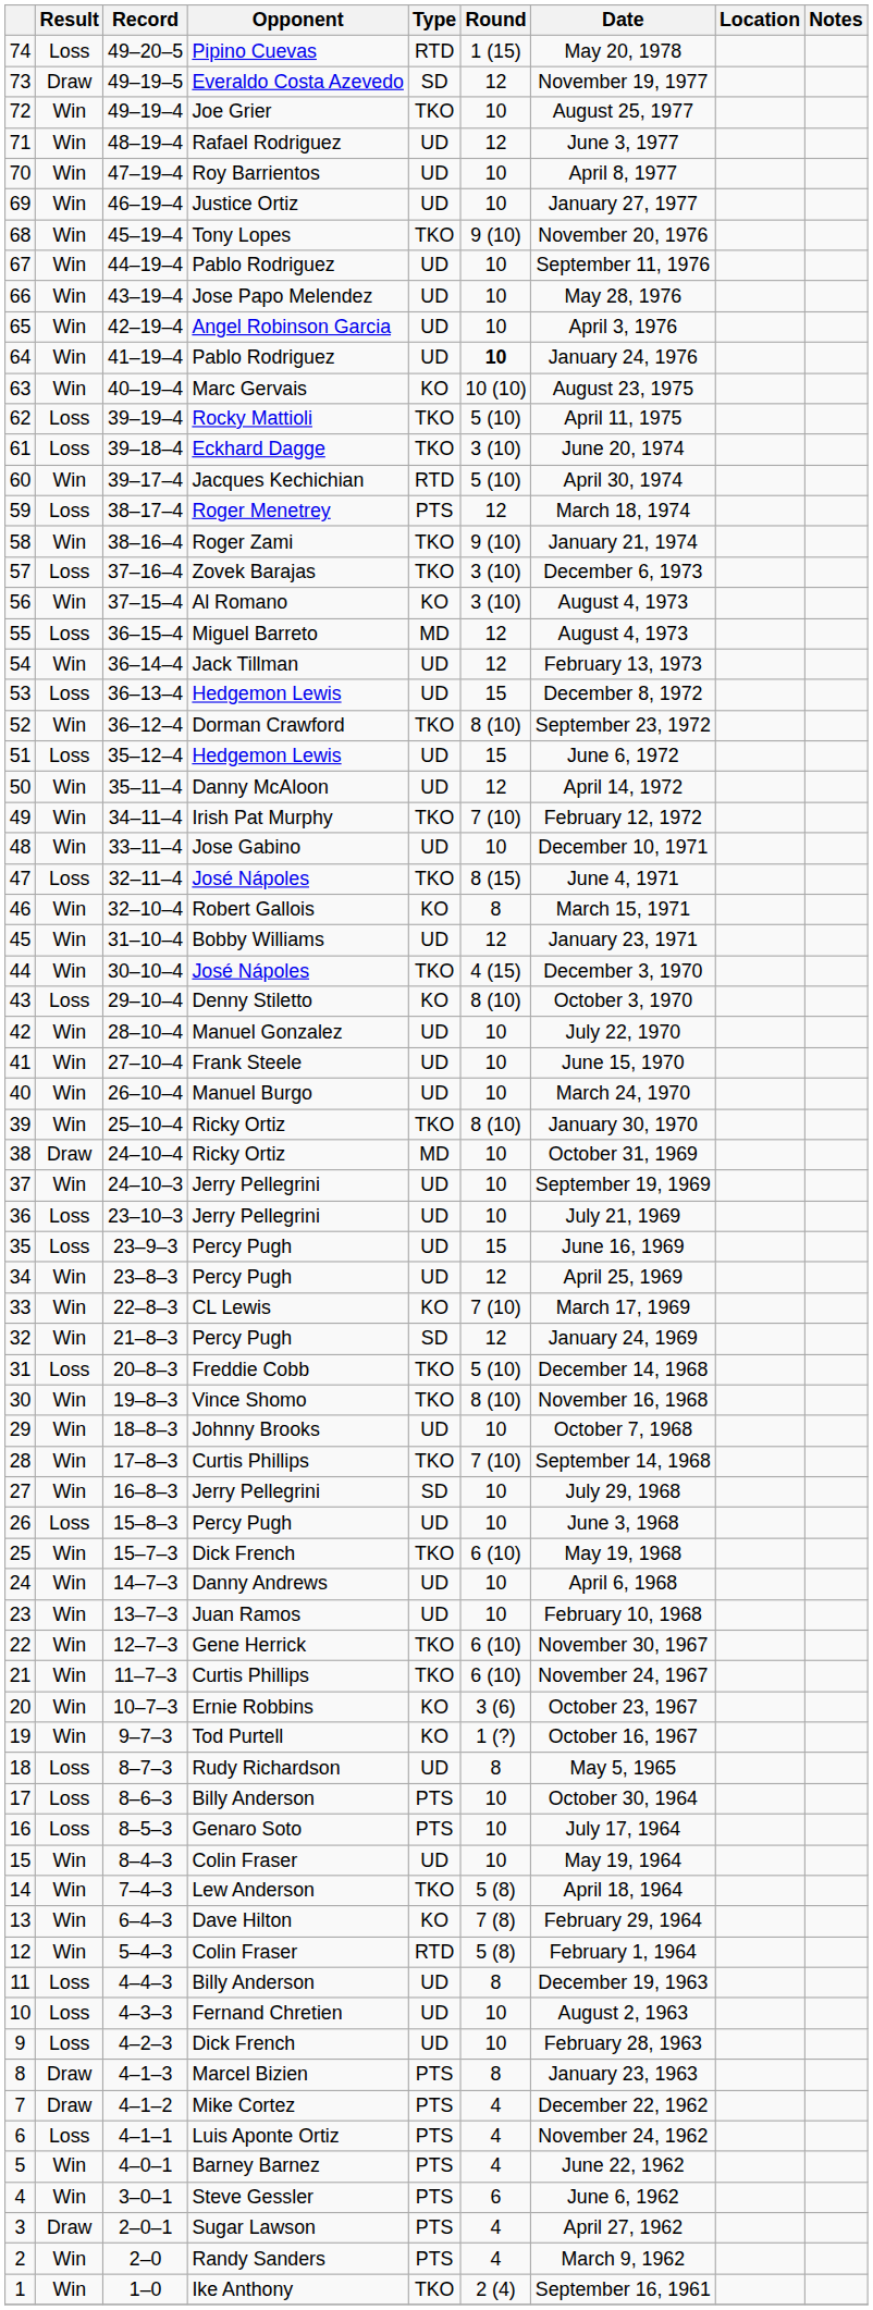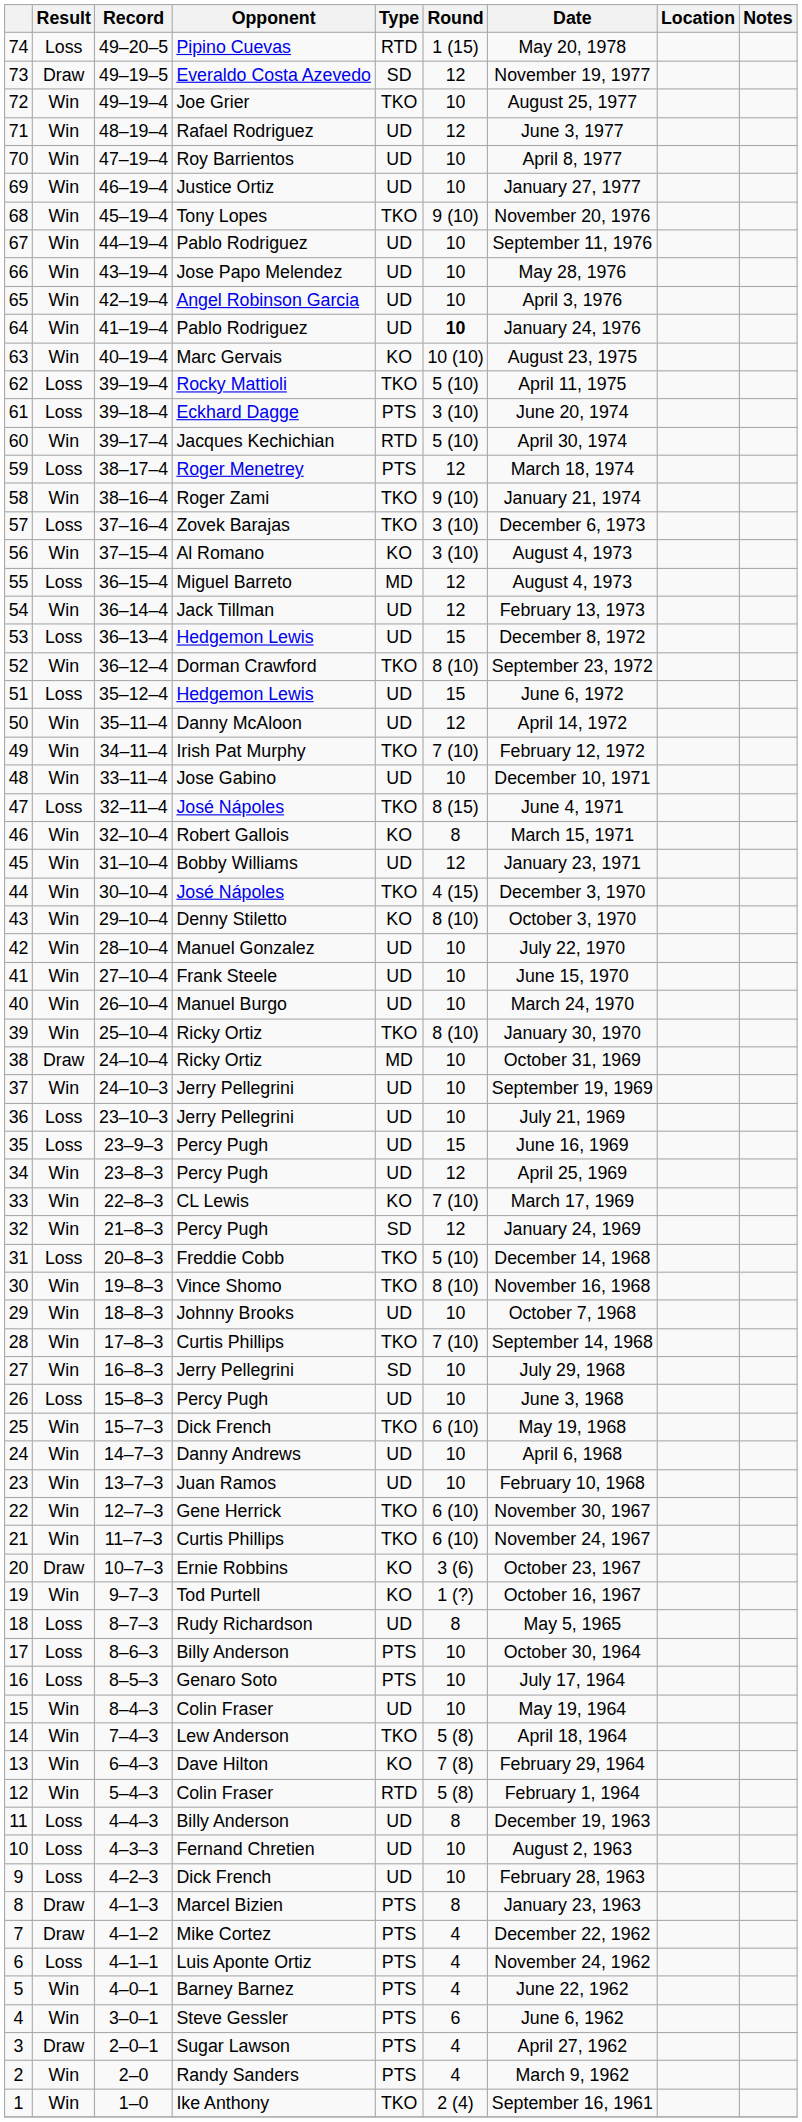 <table class="wikitable" style="text-align:center">
 <tr>
 <th></th>
 <th>Result</th>
 <th>Record</th>
 <th>Opponent</th>
 <th>Type</th>
 <th>Round</th>
 <th>Date</th>
 <th>Location</th>
 <th>Notes</th>
 </tr>
 <tr>
 <td>74</td>
 <td>Loss</td>
 <td>49–20–5</td>
 <td style="text-align:left;"><a href='#'>Pipino Cuevas</a></td>
 <td>RTD</td>
 <td>1 (15)</td>
 <td>May 20, 1978</td>
 <td style="text-align:left;"></td>
 <td style="text-align:left;"></td>
 </tr>
 <tr>
 <td>73</td>
 <td>Draw</td>
 <td>49–19–5</td>
 <td style="text-align:left;"><a href='#'>Everaldo Costa Azevedo</a></td>
 <td>SD</td>
 <td>12</td>
 <td>November 19, 1977</td>
 <td style="text-align:left;"></td>
 <td></td>
 </tr>
 <tr>
 <td>72</td>
 <td>Win</td>
 <td>49–19–4</td>
 <td style="text-align:left;">Joe Grier</td>
 <td>TKO</td>
 <td>10</td>
 <td>August 25, 1977</td>
 <td style="text-align:left;"></td>
 <td></td>
 </tr>
 <tr>
 <td>71</td>
 <td>Win</td>
 <td>48–19–4</td>
 <td style="text-align:left;">Rafael Rodriguez</td>
 <td>UD</td>
 <td>12</td>
 <td>June 3, 1977</td>
 <td style="text-align:left;"></td>
 <td></td>
 </tr>
 <tr>
 <td>70</td>
 <td>Win</td>
 <td>47–19–4</td>
 <td style="text-align:left;">Roy Barrientos</td>
 <td>UD</td>
 <td>10</td>
 <td>April 8, 1977</td>
 <td style="text-align:left;"></td>
 <td></td>
 </tr>
 <tr>
 <td>69</td>
 <td>Win</td>
 <td>46–19–4</td>
 <td style="text-align:left;">Justice Ortiz</td>
 <td>UD</td>
 <td>10</td>
 <td>January 27, 1977</td>
 <td style="text-align:left;"></td>
 <td></td>
 </tr>
 <tr>
 <td>68</td>
 <td>Win</td>
 <td>45–19–4</td>
 <td style="text-align:left;">Tony Lopes</td>
 <td>TKO</td>
 <td>9 (10)</td>
 <td>November 20, 1976</td>
 <td style="text-align:left;"></td>
 <td></td>
 </tr>
 <tr>
 <td>67</td>
 <td>Win</td>
 <td>44–19–4</td>
 <td style="text-align:left;">Pablo Rodriguez</td>
 <td>UD</td>
 <td>10</td>
 <td>September 11, 1976</td>
 <td style="text-align:left;"></td>
 <td></td>
 </tr>
 <tr>
 <td>66</td>
 <td>Win</td>
 <td>43–19–4</td>
 <td style="text-align:left;">Jose Papo Melendez</td>
 <td>UD</td>
 <td>10</td>
 <td>May 28, 1976</td>
 <td style="text-align:left;"></td>
 <td></td>
 </tr>
 <tr>
 <td>65</td>
 <td>Win</td>
 <td>42–19–4</td>
 <td style="text-align:left;"><a href='#'>Angel Robinson Garcia</a></td>
 <td>UD</td>
 <td>10</td>
 <td>April 3, 1976</td>
 <td style="text-align:left;"></td>
 <td></td>
 </tr>
 <tr>
 <td>64</td>
 <td>Win</td>
 <td>41–19–4</td>
 <td style="text-align:left;">Pablo Rodriguez</td>
 <td>UD</td>
 <td><strong>10</strong></td>
 <td>January 24, 1976</td>
 <td style="text-align:left;"></td>
 <td></td>
 </tr>
 <tr>
 <td>63</td>
 <td>Win</td>
 <td>40–19–4</td>
 <td style="text-align:left;">Marc Gervais</td>
 <td>KO</td>
 <td>10 (10)</td>
 <td>August 23, 1975</td>
 <td style="text-align:left;"></td>
 <td></td>
 </tr>
 <tr>
 <td>62</td>
 <td>Loss</td>
 <td>39–19–4</td>
 <td style="text-align:left;"><a href='#'>Rocky Mattioli</a></td>
 <td>TKO</td>
 <td>5 (10)</td>
 <td>April 11, 1975</td>
 <td style="text-align:left;"></td>
 <td></td>
 </tr>
 <tr>
 <td>61</td>
 <td>Loss</td>
 <td>39–18–4</td>
 <td style="text-align:left;"><a href='#'>Eckhard Dagge</a></td>
-<td>TKO</td>
+<td>PTS</td>
 <td>3 (10)</td>
 <td>June 20, 1974</td>
 <td style="text-align:left;"></td>
 <td></td>
 </tr>
 <tr>
 <td>60</td>
 <td>Win</td>
 <td>39–17–4</td>
 <td style="text-align:left;">Jacques Kechichian</td>
 <td>RTD</td>
 <td>5 (10)</td>
 <td>April 30, 1974</td>
 <td style="text-align:left;"></td>
 <td></td>
 </tr>
 <tr>
 <td>59</td>
 <td>Loss</td>
 <td>38–17–4</td>
 <td style="text-align:left;"><a href='#'>Roger Menetrey</a></td>
 <td>PTS</td>
 <td>12</td>
 <td>March 18, 1974</td>
 <td style="text-align:left;"></td>
 <td></td>
 </tr>
 <tr>
 <td>58</td>
 <td>Win</td>
 <td>38–16–4</td>
 <td style="text-align:left;">Roger Zami</td>
 <td>TKO</td>
 <td>9 (10)</td>
 <td>January 21, 1974</td>
 <td style="text-align:left;"></td>
 <td></td>
 </tr>
 <tr>
 <td>57</td>
 <td>Loss</td>
 <td>37–16–4</td>
 <td style="text-align:left;">Zovek Barajas</td>
 <td>TKO</td>
 <td>3 (10)</td>
 <td>December 6, 1973</td>
 <td style="text-align:left;"></td>
 <td></td>
 </tr>
 <tr>
 <td>56</td>
 <td>Win</td>
 <td>37–15–4</td>
 <td style="text-align:left;">Al Romano</td>
 <td>KO</td>
 <td>3 (10)</td>
 <td>August 4, 1973</td>
 <td style="text-align:left;"></td>
 <td></td>
 </tr>
 <tr>
 <td>55</td>
 <td>Loss</td>
 <td>36–15–4</td>
 <td style="text-align:left;">Miguel Barreto</td>
 <td>MD</td>
 <td>12</td>
 <td>August 4, 1973</td>
 <td style="text-align:left;"></td>
 <td></td>
 </tr>
 <tr>
 <td>54</td>
 <td>Win</td>
 <td>36–14–4</td>
 <td style="text-align:left;">Jack Tillman</td>
 <td>UD</td>
 <td>12</td>
 <td>February 13, 1973</td>
 <td style="text-align:left;"></td>
 <td style="text-align:left;"></td>
 </tr>
 <tr>
 <td>53</td>
 <td>Loss</td>
 <td>36–13–4</td>
 <td style="text-align:left;"><a href='#'>Hedgemon Lewis</a></td>
 <td>UD</td>
 <td>15</td>
 <td>December 8, 1972</td>
 <td style="text-align:left;"></td>
 <td style="text-align:left;"></td>
 </tr>
 <tr>
 <td>52</td>
 <td>Win</td>
 <td>36–12–4</td>
 <td style="text-align:left;">Dorman Crawford</td>
 <td>TKO</td>
 <td>8 (10)</td>
 <td>September 23, 1972</td>
 <td style="text-align:left;"></td>
 <td></td>
 </tr>
 <tr>
 <td>51</td>
 <td>Loss</td>
 <td>35–12–4</td>
 <td style="text-align:left;"><a href='#'>Hedgemon Lewis</a></td>
 <td>UD</td>
 <td>15</td>
 <td>June 6, 1972</td>
 <td style="text-align:left;"></td>
 <td style="text-align:left;"></td>
 </tr>
 <tr>
 <td>50</td>
 <td>Win</td>
 <td>35–11–4</td>
 <td style="text-align:left;">Danny McAloon</td>
 <td>UD</td>
 <td>12</td>
 <td>April 14, 1972</td>
 <td style="text-align:left;"></td>
 <td></td>
 </tr>
 <tr>
 <td>49</td>
 <td>Win</td>
 <td>34–11–4</td>
 <td style="text-align:left;">Irish Pat Murphy</td>
 <td>TKO</td>
 <td>7 (10)</td>
 <td>February 12, 1972</td>
 <td style="text-align:left;"></td>
 <td></td>
 </tr>
 <tr>
 <td>48</td>
 <td>Win</td>
 <td>33–11–4</td>
 <td style="text-align:left;">Jose Gabino</td>
 <td>UD</td>
 <td>10</td>
 <td>December 10, 1971</td>
 <td style="text-align:left;"></td>
 <td></td>
 </tr>
 <tr>
 <td>47</td>
 <td>Loss</td>
 <td>32–11–4</td>
 <td style="text-align:left;"><a href='#'>José Nápoles</a></td>
 <td>TKO</td>
 <td>8 (15)</td>
 <td>June 4, 1971</td>
 <td style="text-align:left;"></td>
 <td style="text-align:left;"></td>
 </tr>
 <tr>
 <td>46</td>
 <td>Win</td>
 <td>32–10–4</td>
 <td style="text-align:left;">Robert Gallois</td>
 <td>KO</td>
 <td>8</td>
 <td>March 15, 1971</td>
 <td style="text-align:left;"></td>
 <td></td>
 </tr>
 <tr>
 <td>45</td>
 <td>Win</td>
 <td>31–10–4</td>
 <td style="text-align:left;">Bobby Williams</td>
 <td>UD</td>
 <td>12</td>
 <td>January 23, 1971</td>
 <td style="text-align:left;"></td>
 <td></td>
 </tr>
 <tr>
 <td>44</td>
 <td>Win</td>
 <td>30–10–4</td>
 <td style="text-align:left;"><a href='#'>José Nápoles</a></td>
 <td>TKO</td>
 <td>4 (15)</td>
 <td>December 3, 1970</td>
 <td style="text-align:left;"></td>
 <td style="text-align:left;"></td>
 </tr>
 <tr>
 <td>43</td>
-<td>Loss</td>
+<td>Win</td>
 <td>29–10–4</td>
 <td style="text-align:left;">Denny Stiletto</td>
 <td>KO</td>
 <td>8 (10)</td>
 <td>October 3, 1970</td>
 <td style="text-align:left;"></td>
 <td></td>
 </tr>
 <tr>
 <td>42</td>
 <td>Win</td>
 <td>28–10–4</td>
 <td style="text-align:left;">Manuel Gonzalez</td>
 <td>UD</td>
 <td>10</td>
 <td>July 22, 1970</td>
 <td style="text-align:left;"></td>
 <td></td>
 </tr>
 <tr>
 <td>41</td>
 <td>Win</td>
 <td>27–10–4</td>
 <td style="text-align:left;">Frank Steele</td>
 <td>UD</td>
 <td>10</td>
 <td>June 15, 1970</td>
 <td style="text-align:left;"></td>
 <td></td>
 </tr>
 <tr>
 <td>40</td>
 <td>Win</td>
 <td>26–10–4</td>
 <td style="text-align:left;">Manuel Burgo</td>
 <td>UD</td>
 <td>10</td>
 <td>March 24, 1970</td>
 <td style="text-align:left;"></td>
 <td></td>
 </tr>
 <tr>
 <td>39</td>
 <td>Win</td>
 <td>25–10–4</td>
 <td style="text-align:left;">Ricky Ortiz</td>
 <td>TKO</td>
 <td>8 (10)</td>
 <td>January 30, 1970</td>
 <td style="text-align:left;"></td>
 <td style="text-align:left;"></td>
 </tr>
 <tr>
 <td>38</td>
 <td>Draw</td>
 <td>24–10–4</td>
 <td style="text-align:left;">Ricky Ortiz</td>
 <td>MD</td>
 <td>10</td>
 <td>October 31, 1969</td>
 <td style="text-align:left;"></td>
 <td></td>
 </tr>
 <tr>
 <td>37</td>
 <td>Win</td>
 <td>24–10–3</td>
 <td style="text-align:left;">Jerry Pellegrini</td>
 <td>UD</td>
 <td>10</td>
 <td>September 19, 1969</td>
 <td style="text-align:left;"></td>
 <td></td>
 </tr>
 <tr>
 <td>36</td>
 <td>Loss</td>
 <td>23–10–3</td>
 <td style="text-align:left;">Jerry Pellegrini</td>
 <td>UD</td>
 <td>10</td>
 <td>July 21, 1969</td>
 <td style="text-align:left;"></td>
 <td></td>
 </tr>
 <tr>
 <td>35</td>
 <td>Loss</td>
 <td>23–9–3</td>
 <td style="text-align:left;">Percy Pugh</td>
 <td>UD</td>
 <td>15</td>
 <td>June 16, 1969</td>
 <td style="text-align:left;"></td>
 <td></td>
 </tr>
 <tr>
 <td>34</td>
 <td>Win</td>
 <td>23–8–3</td>
 <td style="text-align:left;">Percy Pugh</td>
 <td>UD</td>
 <td>12</td>
 <td>April 25, 1969</td>
 <td style="text-align:left;"></td>
 <td></td>
 </tr>
 <tr>
 <td>33</td>
 <td>Win</td>
 <td>22–8–3</td>
 <td style="text-align:left;">CL Lewis</td>
 <td>KO</td>
 <td>7 (10)</td>
 <td>March 17, 1969</td>
 <td style="text-align:left;"></td>
 <td></td>
 </tr>
 <tr>
 <td>32</td>
 <td>Win</td>
 <td>21–8–3</td>
 <td style="text-align:left;">Percy Pugh</td>
 <td>SD</td>
 <td>12</td>
 <td>January 24, 1969</td>
 <td style="text-align:left;"></td>
 <td></td>
 </tr>
 <tr>
 <td>31</td>
 <td>Loss</td>
 <td>20–8–3</td>
 <td style="text-align:left;">Freddie Cobb</td>
 <td>TKO</td>
 <td>5 (10)</td>
 <td>December 14, 1968</td>
 <td style="text-align:left;"></td>
 <td></td>
 </tr>
 <tr>
 <td>30</td>
 <td>Win</td>
 <td>19–8–3</td>
 <td style="text-align:left;">Vince Shomo</td>
 <td>TKO</td>
 <td>8 (10)</td>
 <td>November 16, 1968</td>
 <td style="text-align:left;"></td>
 <td></td>
 </tr>
 <tr>
 <td>29</td>
 <td>Win</td>
 <td>18–8–3</td>
 <td style="text-align:left;">Johnny Brooks</td>
 <td>UD</td>
 <td>10</td>
 <td>October 7, 1968</td>
 <td style="text-align:left;"></td>
 <td></td>
 </tr>
 <tr>
 <td>28</td>
 <td>Win</td>
 <td>17–8–3</td>
 <td style="text-align:left;">Curtis Phillips</td>
 <td>TKO</td>
 <td>7 (10)</td>
 <td>September 14, 1968</td>
 <td style="text-align:left;"></td>
 <td></td>
 </tr>
 <tr>
 <td>27</td>
 <td>Win</td>
 <td>16–8–3</td>
 <td style="text-align:left;">Jerry Pellegrini</td>
 <td>SD</td>
 <td>10</td>
 <td>July 29, 1968</td>
 <td style="text-align:left;"></td>
 <td></td>
 </tr>
 <tr>
 <td>26</td>
 <td>Loss</td>
 <td>15–8–3</td>
 <td style="text-align:left;">Percy Pugh</td>
 <td>UD</td>
 <td>10</td>
 <td>June 3, 1968</td>
 <td style="text-align:left;"></td>
 <td></td>
 </tr>
 <tr>
 <td>25</td>
 <td>Win</td>
 <td>15–7–3</td>
 <td style="text-align:left;">Dick French</td>
 <td>TKO</td>
 <td>6 (10)</td>
 <td>May 19, 1968</td>
 <td style="text-align:left;"></td>
 <td></td>
 </tr>
 <tr>
 <td>24</td>
 <td>Win</td>
 <td>14–7–3</td>
 <td style="text-align:left;">Danny Andrews</td>
 <td>UD</td>
 <td>10</td>
 <td>April 6, 1968</td>
 <td style="text-align:left;"></td>
 <td></td>
 </tr>
 <tr>
 <td>23</td>
 <td>Win</td>
 <td>13–7–3</td>
 <td style="text-align:left;">Juan Ramos</td>
 <td>UD</td>
 <td>10</td>
 <td>February 10, 1968</td>
 <td style="text-align:left;"></td>
 <td></td>
 </tr>
 <tr>
 <td>22</td>
 <td>Win</td>
 <td>12–7–3</td>
 <td style="text-align:left;">Gene Herrick</td>
 <td>TKO</td>
 <td>6 (10)</td>
 <td>November 30, 1967</td>
 <td style="text-align:left;"></td>
 <td></td>
 </tr>
 <tr>
 <td>21</td>
 <td>Win</td>
 <td>11–7–3</td>
 <td style="text-align:left;">Curtis Phillips</td>
 <td>TKO</td>
 <td>6 (10)</td>
 <td>November 24, 1967</td>
 <td style="text-align:left;"></td>
 <td></td>
 </tr>
 <tr>
 <td>20</td>
-<td>Win</td>
+<td>Draw</td>
 <td>10–7–3</td>
 <td style="text-align:left;">Ernie Robbins</td>
 <td>KO</td>
 <td>3 (6)</td>
 <td>October 23, 1967</td>
 <td style="text-align:left;"></td>
 <td></td>
 </tr>
 <tr>
 <td>19</td>
 <td>Win</td>
 <td>9–7–3</td>
 <td style="text-align:left;">Tod Purtell</td>
 <td>KO</td>
 <td>1 (?)</td>
 <td>October 16, 1967</td>
 <td style="text-align:left;"></td>
 <td></td>
 </tr>
 <tr>
 <td>18</td>
 <td>Loss</td>
 <td>8–7–3</td>
 <td style="text-align:left;">Rudy Richardson</td>
 <td>UD</td>
 <td>8</td>
 <td>May 5, 1965</td>
 <td style="text-align:left;"></td>
 <td></td>
 </tr>
 <tr>
 <td>17</td>
 <td>Loss</td>
 <td>8–6–3</td>
 <td style="text-align:left;">Billy Anderson</td>
 <td>PTS</td>
 <td>10</td>
 <td>October 30, 1964</td>
 <td style="text-align:left;"></td>
 <td></td>
 </tr>
 <tr>
 <td>16</td>
 <td>Loss</td>
 <td>8–5–3</td>
 <td style="text-align:left;">Genaro Soto</td>
 <td>PTS</td>
 <td>10</td>
 <td>July 17, 1964</td>
 <td style="text-align:left;"></td>
 <td></td>
 </tr>
 <tr>
 <td>15</td>
 <td>Win</td>
 <td>8–4–3</td>
 <td style="text-align:left;">Colin Fraser</td>
 <td>UD</td>
 <td>10</td>
 <td>May 19, 1964</td>
 <td style="text-align:left;"></td>
 <td></td>
 </tr>
 <tr>
 <td>14</td>
 <td>Win</td>
 <td>7–4–3</td>
 <td style="text-align:left;">Lew Anderson</td>
 <td>TKO</td>
 <td>5 (8)</td>
 <td>April 18, 1964</td>
 <td style="text-align:left;"></td>
 <td></td>
 </tr>
 <tr>
 <td>13</td>
 <td>Win</td>
 <td>6–4–3</td>
 <td style="text-align:left;">Dave Hilton</td>
 <td>KO</td>
 <td>7 (8)</td>
 <td>February 29, 1964</td>
 <td style="text-align:left;"></td>
 <td></td>
 </tr>
 <tr>
 <td>12</td>
 <td>Win</td>
 <td>5–4–3</td>
 <td style="text-align:left;">Colin Fraser</td>
 <td>RTD</td>
 <td>5 (8)</td>
 <td>February 1, 1964</td>
 <td style="text-align:left;"></td>
 <td></td>
 </tr>
 <tr>
 <td>11</td>
 <td>Loss</td>
 <td>4–4–3</td>
 <td style="text-align:left;">Billy Anderson</td>
 <td>UD</td>
 <td>8</td>
 <td>December 19, 1963</td>
 <td style="text-align:left;"></td>
 <td></td>
 </tr>
 <tr>
 <td>10</td>
 <td>Loss</td>
 <td>4–3–3</td>
 <td style="text-align:left;">Fernand Chretien</td>
 <td>UD</td>
 <td>10</td>
 <td>August 2, 1963</td>
 <td style="text-align:left;"></td>
 <td></td>
 </tr>
 <tr>
 <td>9</td>
 <td>Loss</td>
 <td>4–2–3</td>
 <td style="text-align:left;">Dick French</td>
 <td>UD</td>
 <td>10</td>
 <td>February 28, 1963</td>
 <td style="text-align:left;"></td>
 <td></td>
 </tr>
 <tr>
 <td>8</td>
 <td>Draw</td>
 <td>4–1–3</td>
 <td style="text-align:left;">Marcel Bizien</td>
 <td>PTS</td>
 <td>8</td>
 <td>January 23, 1963</td>
 <td style="text-align:left;"></td>
 <td></td>
 </tr>
 <tr>
 <td>7</td>
 <td>Draw</td>
 <td>4–1–2</td>
 <td style="text-align:left;">Mike Cortez</td>
 <td>PTS</td>
 <td>4</td>
 <td>December 22, 1962</td>
 <td style="text-align:left;"></td>
 <td></td>
 </tr>
 <tr>
 <td>6</td>
 <td>Loss</td>
 <td>4–1–1</td>
 <td style="text-align:left;">Luis Aponte Ortiz</td>
 <td>PTS</td>
 <td>4</td>
 <td>November 24, 1962</td>
 <td style="text-align:left;"></td>
 <td></td>
 </tr>
 <tr>
 <td>5</td>
 <td>Win</td>
 <td>4–0–1</td>
 <td style="text-align:left;">Barney Barnez</td>
 <td>PTS</td>
 <td>4</td>
 <td>June 22, 1962</td>
 <td style="text-align:left;"></td>
 <td></td>
 </tr>
 <tr>
 <td>4</td>
 <td>Win</td>
 <td>3–0–1</td>
 <td style="text-align:left;">Steve Gessler</td>
 <td>PTS</td>
 <td>6</td>
 <td>June 6, 1962</td>
 <td style="text-align:left;"></td>
 <td></td>
 </tr>
 <tr>
 <td>3</td>
 <td>Draw</td>
 <td>2–0–1</td>
 <td style="text-align:left;">Sugar Lawson</td>
 <td>PTS</td>
 <td>4</td>
 <td>April 27, 1962</td>
 <td style="text-align:left;"></td>
 <td></td>
 </tr>
 <tr>
 <td>2</td>
 <td>Win</td>
 <td>2–0</td>
 <td style="text-align:left;">Randy Sanders</td>
 <td>PTS</td>
 <td>4</td>
 <td>March 9, 1962</td>
 <td style="text-align:left;"></td>
 <td></td>
 </tr>
 <tr>
 <td>1</td>
 <td>Win</td>
 <td>1–0</td>
 <td style="text-align:left;">Ike Anthony</td>
 <td>TKO</td>
 <td>2 (4)</td>
 <td>September 16, 1961</td>
 <td style="text-align:left;"></td>
 <td></td>
 </tr>
 <tr>
 </tr>
 </table>
